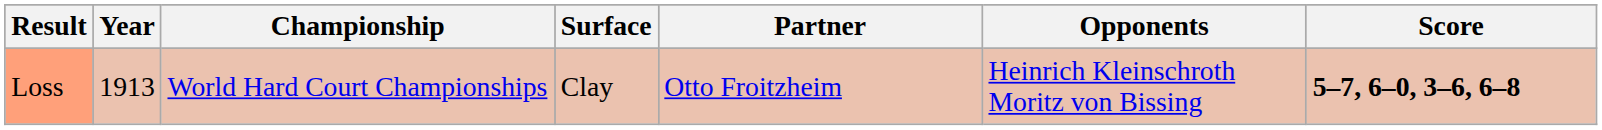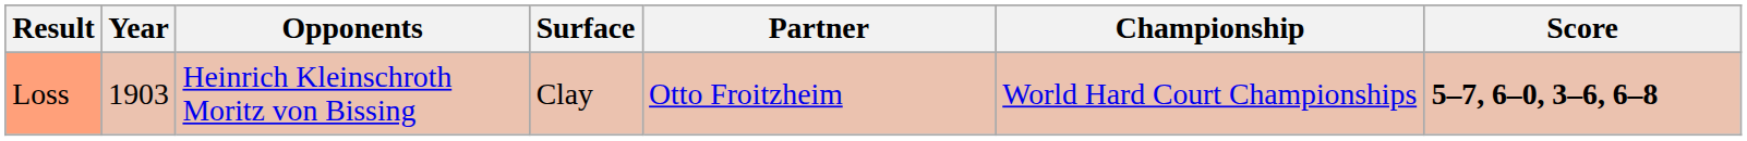 <table class="sortable wikitable">
 <tr>
 <th style="width:40px">Result</th>
 <th style="width:30px">Year</th>
-<th style="width:220px">Championship</th>
+<th style="width:180px">Opponents</th>
 <th style="width:50px">Surface</th>
 <th style="width:180px">Partner</th>
-<th style="width:180px">Opponents</th>
+<th style="width:220px">Championship</th>
 <th style="width:160px" class="unsortable">Score</th>
 </tr>
 <tr style="background:#ebc2af;">
 <td style="background:#ffa07a;">Loss</td>
-<td>1913</td>
-<td><a href='#'>World Hard Court Championships</a></td>
+<td>1903</td>
+<td> <a href='#'>Heinrich Kleinschroth</a>  <br>  <a href='#'>Moritz von Bissing</a></td>
 <td>Clay</td>
 <td> <a href='#'>Otto Froitzheim</a></td>
-<td> <a href='#'>Heinrich Kleinschroth</a>  <br>  <a href='#'>Moritz von Bissing</a></td>
+<td><a href='#'>World Hard Court Championships</a></td>
 <td><strong>5–7, 6–0, 3–6, 6–8</strong></td>
 </tr>
 </table>
